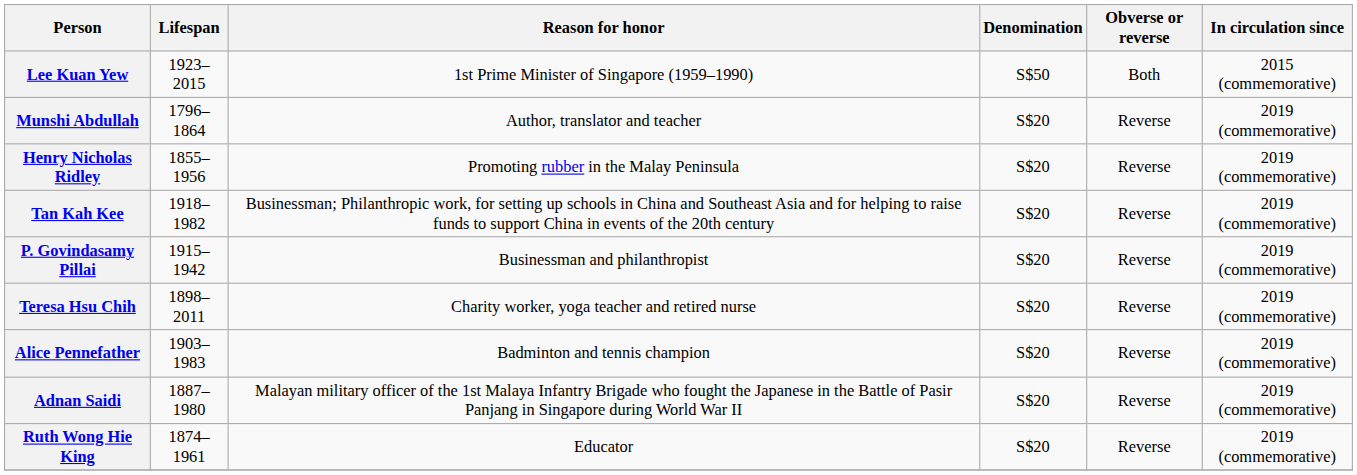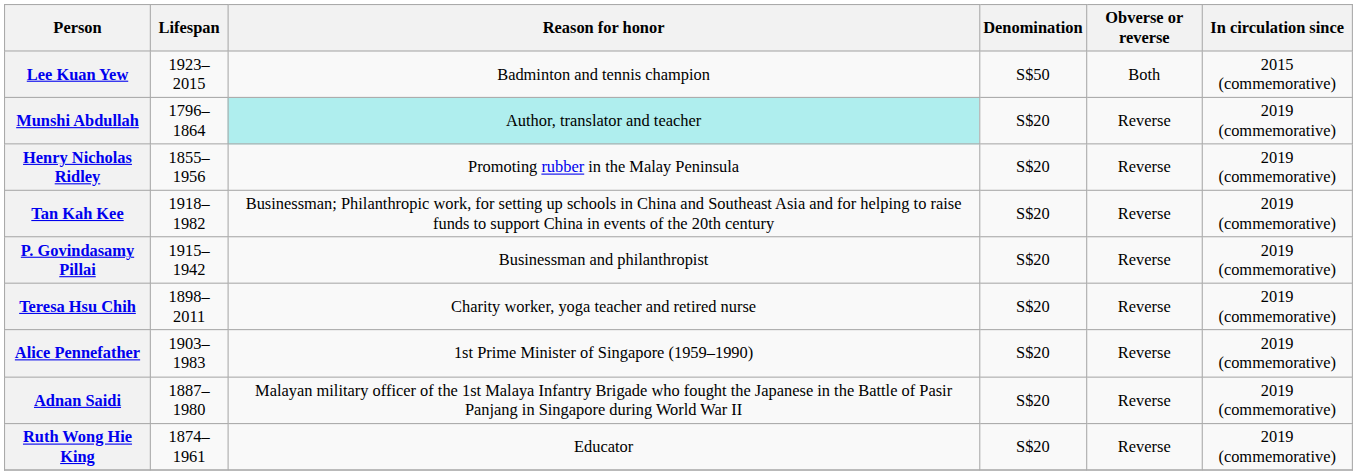 <table class="wikitable" style="font-size: 95%; text-align:center;">
 <tr>
 <th>Person</th>
 <th>Lifespan</th>
 <th>Reason for honor</th>
 <th>Denomination</th>
 <th>Obverse or reverse</th>
 <th>In circulation since</th>
 </tr>
 <tr>
 <th><a href='#'>Lee Kuan Yew</a></th>
 <td>1923–2015</td>
-<td>1st Prime Minister of Singapore (1959–1990)</td>
+<td>Badminton and tennis champion</td>
 <td>S$50</td>
 <td>Both</td>
 <td>2015 (commemorative)</td>
 </tr>
 <tr>
 <th><a href='#'>Munshi Abdullah</a></th>
 <td>1796–1864</td>
-<td>Author, translator and teacher</td>
+<td style="background: paleturquoise;">Author, translator and teacher</td>
 <td>S$20</td>
 <td>Reverse</td>
 <td>2019 (commemorative)</td>
 </tr>
 <tr>
 <th><a href='#'>Henry Nicholas Ridley</a></th>
 <td>1855–1956</td>
 <td>Promoting <a href='#'>rubber</a> in the Malay Peninsula</td>
 <td>S$20</td>
 <td>Reverse</td>
 <td>2019 (commemorative)</td>
 </tr>
 <tr>
 <th><a href='#'>Tan Kah Kee</a></th>
 <td>1918–1982</td>
 <td>Businessman; Philanthropic work, for setting up schools in China and Southeast Asia and for helping to raise funds to support China in events of the 20th century</td>
 <td>S$20</td>
 <td>Reverse</td>
 <td>2019 (commemorative)</td>
 </tr>
 <tr>
 <th><a href='#'>P. Govindasamy Pillai</a></th>
 <td>1915–1942</td>
 <td>Businessman and philanthropist</td>
 <td>S$20</td>
 <td>Reverse</td>
 <td>2019 (commemorative)</td>
 </tr>
 <tr>
 <th><a href='#'>Teresa Hsu Chih</a></th>
 <td>1898–2011</td>
 <td>Charity worker, yoga teacher and retired nurse</td>
 <td>S$20</td>
 <td>Reverse</td>
 <td>2019 (commemorative)</td>
 </tr>
 <tr>
 <th><a href='#'>Alice Pennefather</a></th>
 <td>1903–1983</td>
-<td>Badminton and tennis champion</td>
+<td>1st Prime Minister of Singapore (1959–1990)</td>
 <td>S$20</td>
 <td>Reverse</td>
 <td>2019 (commemorative)</td>
 </tr>
 <tr>
 <th><a href='#'>Adnan Saidi</a></th>
 <td>1887–1980</td>
 <td>Malayan military officer of the 1st Malaya Infantry Brigade who fought the Japanese in the Battle of Pasir Panjang in Singapore during World War II</td>
 <td>S$20</td>
 <td>Reverse</td>
 <td>2019 (commemorative)</td>
 </tr>
 <tr>
 <th><a href='#'>Ruth Wong Hie King</a></th>
 <td>1874–1961</td>
 <td>Educator</td>
 <td>S$20</td>
 <td>Reverse</td>
 <td>2019 (commemorative)</td>
 </tr>
 <tr>
 </tr>
 </table>
